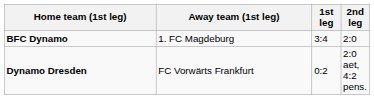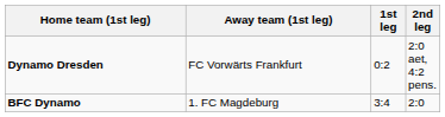 <table class="wikitable" style="width:600px;">
 <tr>
 <th>Home team (1st leg)</th>
 <th>Away team (1st leg)</th>
 <th style="width:40px;">1st leg</th>
 <th style="width:40px;">2nd leg</th>
 </tr>
 <tr>
+<td><strong>Dynamo Dresden</strong></td>
+<td>FC Vorwärts Frankfurt</td>
+<td>0:2</td>
+<td>2:0 aet, 4:2 pens.</td>
+</tr>
+<tr>
 <td><strong>BFC Dynamo</strong></td>
 <td>1. FC Magdeburg</td>
 <td>3:4</td>
 <td>2:0</td>
 </tr>
-<tr>
-<td><strong>Dynamo Dresden</strong></td>
-<td>FC Vorwärts Frankfurt</td>
-<td>0:2</td>
-<td>2:0 aet, 4:2 pens.</td>
-</tr>
 </table>
